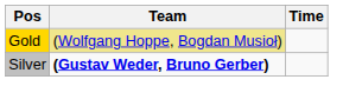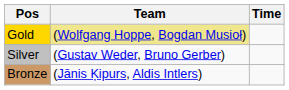 <table class="wikitable">
 <tr>
 <th>Pos</th>
 <th>Team</th>
 <th>Time</th>
 </tr>
 <tr>
 <td style="background:gold">Gold</td>
 <td style="background: khaki;"> (<a href='#'>Wolfgang Hoppe</a>, <a href='#'>Bogdan Musioł</a>)</td>
 <td></td>
 </tr>
 <tr>
 <td style="background:silver">Silver</td>
-<td><strong> (<a href='#'>Gustav Weder</a>, <a href='#'>Bruno Gerber</a>)</strong></td>
+<td> (<a href='#'>Gustav Weder</a>, <a href='#'>Bruno Gerber</a>)</td>
+<td></td>
+</tr>
+<tr>
+<td style="background:#cc9966">Bronze</td>
+<td> (<a href='#'>Jānis Ķipurs</a>, <a href='#'>Aldis Intlers</a>)</td>
 <td></td>
 </tr>
 </table>
